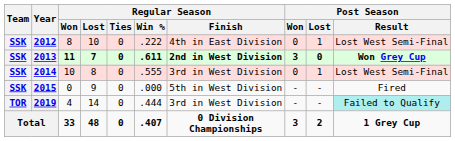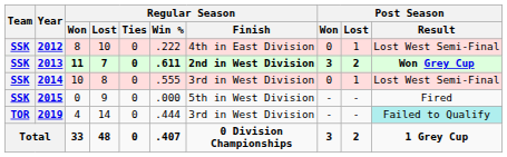 <table class="wikitable" style="font-size: 95%; text-align:center;">
 <tr>
 <th rowspan="2">Team</th>
 <th rowspan="2">Year</th>
 <th colspan="5">Regular Season</th>
 <th colspan="4">Post Season</th>
 </tr>
 <tr>
 <th>Won</th>
 <th>Lost</th>
 <th>Ties</th>
 <th>Win %</th>
 <th>Finish</th>
 <th>Won</th>
 <th>Lost</th>
 <th>Result</th>
 </tr>
 <tr ! style="background:#fdd;">
 <th><a href='#'>SSK</a></th>
 <th><a href='#'>2012</a></th>
 <td>8</td>
 <td>10</td>
 <td>0</td>
 <td>.222</td>
 <td>4th in East Division</td>
 <td>0</td>
 <td>1</td>
 <td>Lost West Semi-Final</td>
 </tr>
 <tr ! style="background:#dfd;">
 <th><a href='#'>SSK</a></th>
 <th><a href='#'>2013</a></th>
 <td><strong>11</strong></td>
 <td><strong>7</strong></td>
 <td><strong>0</strong></td>
 <td><strong>.611</strong></td>
 <td><strong>2nd in West Division</strong></td>
 <td><strong>3</strong></td>
-<td><strong>0</strong></td>
+<td><strong>2</strong></td>
 <td><strong>Won <a href='#'>Grey Cup</a></strong></td>
 </tr>
 <tr ! style="background:#fdd;">
 <th><a href='#'>SSK</a></th>
 <th><a href='#'>2014</a></th>
 <td>10</td>
 <td>8</td>
 <td>0</td>
 <td>.555</td>
 <td>3rd in West Division</td>
 <td>0</td>
 <td>1</td>
 <td>Lost West Semi-Final</td>
 </tr>
 <tr !>
 <th><a href='#'>SSK</a></th>
 <th><a href='#'>2015</a></th>
 <td>0</td>
 <td>9</td>
 <td>0</td>
 <td>.000</td>
 <td>5th in West Division</td>
 <td>-</td>
 <td>-</td>
 <td>Fired</td>
 </tr>
 <tr>
 <th><a href='#'>TOR</a></th>
 <th><a href='#'>2019</a></th>
 <td>4</td>
 <td>14</td>
 <td>0</td>
 <td>.444</td>
 <td>3rd in West Division</td>
 <td>-</td>
 <td>-</td>
 <td style="background: paleturquoise;">Failed to Qualify</td>
 </tr>
 <tr>
 <th colspan="2"><strong>Total</strong></th>
 <td><strong>33</strong></td>
 <td><strong>48</strong></td>
 <td><strong>0</strong></td>
 <td><strong>.407</strong></td>
 <td><strong>0 Division<br>Championships</strong></td>
 <td><strong>3</strong></td>
 <td><strong>2</strong></td>
 <td><strong>1 Grey Cup</strong></td>
 </tr>
 </table>
